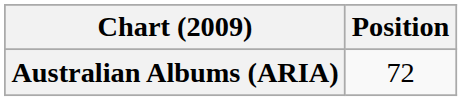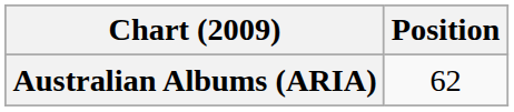 <table class="wikitable plainrowheaders" style="text-align:center">
 <tr>
 <th scope="col">Chart (2009)</th>
 <th scope="col">Position</th>
 </tr>
 <tr>
 <th scope="row">Australian Albums (ARIA)</th>
-<td>72</td>
+<td>62</td>
 </tr>
 </table>
